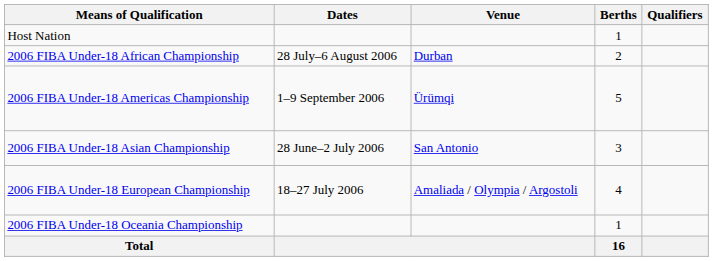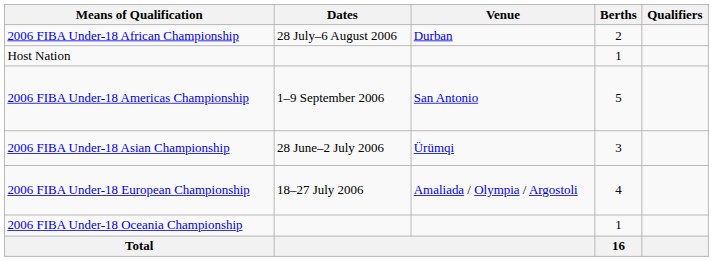 <table class="wikitable" style="width:870px;">
 <tr>
 <th>Means of Qualification</th>
 <th>Dates</th>
 <th>Venue</th>
 <th>Berths</th>
 <th>Qualifiers</th>
 </tr>
 <tr>
+<td><a href='#'>2006 FIBA Under-18 African Championship</a></td>
+<td>28 July–6 August 2006</td>
+<td> <a href='#'>Durban</a></td>
+<td style="text-align:center;">2</td>
+<td><br></td>
+</tr>
+<tr>
 <td>Host Nation</td>
 <td></td>
 <td></td>
 <td style="text-align:center;">1</td>
 <td></td>
 </tr>
 <tr>
-<td><a href='#'>2006 FIBA Under-18 African Championship</a></td>
-<td>28 July–6 August 2006</td>
-<td> <a href='#'>Durban</a></td>
-<td style="text-align:center;">2</td>
-<td><br></td>
-</tr>
-<tr>
 <td><a href='#'>2006 FIBA Under-18 Americas Championship</a></td>
 <td>1–9 September 2006</td>
-<td> <a href='#'>Ürümqi</a></td>
+<td> <a href='#'>San Antonio</a></td>
 <td style="text-align:center;">5</td>
 <td><br><br><br><br></td>
 </tr>
 <tr>
 <td><a href='#'>2006 FIBA Under-18 Asian Championship</a></td>
 <td>28 June–2 July 2006</td>
-<td> <a href='#'>San Antonio</a></td>
+<td> <a href='#'>Ürümqi</a></td>
 <td style="text-align:center;">3</td>
 <td><br><br></td>
 </tr>
 <tr>
 <td><a href='#'>2006 FIBA Under-18 European Championship</a></td>
 <td>18–27 July 2006</td>
 <td> <a href='#'>Amaliada</a> / <a href='#'>Olympia</a> / <a href='#'>Argostoli</a></td>
 <td style="text-align:center;">4</td>
 <td><br><br><br></td>
 </tr>
 <tr>
 <td><a href='#'>2006 FIBA Under-18 Oceania Championship</a></td>
 <td></td>
 <td></td>
 <td style="text-align:center;">1</td>
 <td></td>
 </tr>
 <tr>
 <th>Total</th>
 <th colspan="2"></th>
 <th>16</th>
 <th></th>
 </tr>
 </table>
